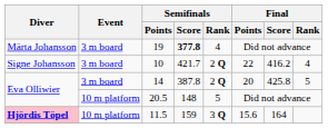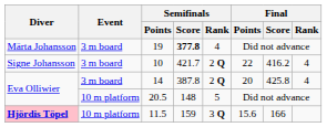 <table class=wikitable style="font-size:90%">
 <tr>
 <th rowspan=2>Diver</th>
 <th rowspan=2>Event</th>
 <th colspan=3>Semifinals</th>
 <th colspan=3>Final</th>
 </tr>
 <tr>
 <th>Points</th>
 <th>Score</th>
 <th>Rank</th>
 <th>Points</th>
 <th>Score</th>
 <th>Rank</th>
 </tr>
 <tr>
 <td><a href='#'>Märta Johansson</a></td>
 <td><a href='#'>3 m board</a></td>
 <td align=center>19</td>
 <td align=center><strong>377.8</strong></td>
 <td align=center>4</td>
 <td align=center colspan=3>Did not advance</td>
 </tr>
 <tr>
 <td><a href='#'>Signe Johansson</a></td>
 <td><a href='#'>3 m board</a></td>
 <td align=center>10</td>
 <td align=center>421.7</td>
 <td align=center>2 <strong>Q</strong></td>
 <td align=center>22</td>
 <td align=center>416.2</td>
 <td align=center>4</td>
 </tr>
 <tr>
 <td rowspan=2><a href='#'>Eva Olliwier</a></td>
 <td><a href='#'>3 m board</a></td>
 <td align=center>14</td>
 <td align=center>387.8</td>
 <td align=center>2 <strong>Q</strong></td>
 <td align=center>20</td>
 <td align=center>425.8</td>
-<td align=center>5</td>
+<td align=center>4</td>
 </tr>
 <tr>
 <td><a href='#'>10 m platform</a></td>
 <td align=center>20.5</td>
 <td align=center>148</td>
 <td align=center>5</td>
 <td align=center colspan=3>Did not advance</td>
 </tr>
 <tr>
 <td style="background: pink;"><strong><a href='#'>Hjördis Töpel</a></strong></td>
 <td><a href='#'>10 m platform</a></td>
 <td align=center>11.5</td>
 <td align=center>159</td>
 <td align=center>3 <strong>Q</strong></td>
 <td align=center>15.6</td>
-<td align=center>164</td>
+<td align=center>166</td>
 <td align=center></td>
 </tr>
 </table>
